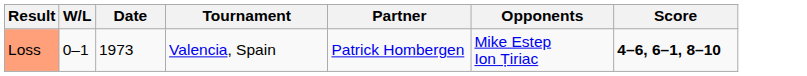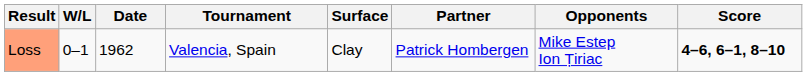 <table class="sortable wikitable">
 <tr>
 <th style="width:40px">Result</th>
 <th style="width:30px" class="unsortable">W/L</th>
 <th style="width:65px">Date</th>
 <th style="width:160px">Tournament</th>
+<th style="width:50px">Surface</th>
 <th style="width:140px">Partner</th>
 <th style="width:140px">Opponents</th>
 <th style="width:120px" class="unsortable">Score</th>
 </tr>
 <tr>
 <td style="background:#ffa07a;">Loss</td>
 <td>0–1</td>
-<td>1973</td>
+<td>1962</td>
 <td><a href='#'>Valencia</a>, Spain</td>
+<td>Clay</td>
 <td> <a href='#'>Patrick Hombergen</a></td>
 <td> <a href='#'>Mike Estep</a><br> <a href='#'>Ion Țiriac</a></td>
 <td><strong>4–6, 6–1, 8–10</strong></td>
 </tr>
 </table>
